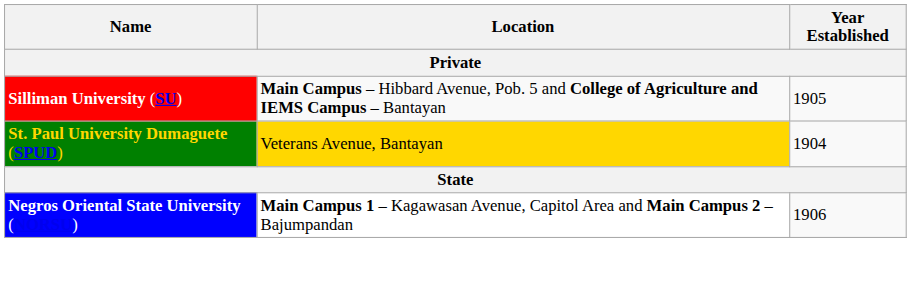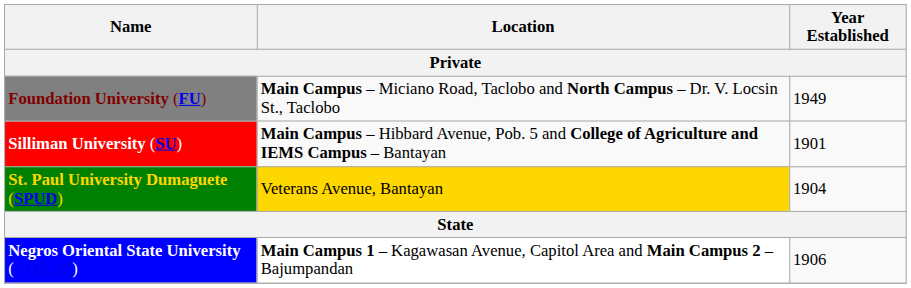 <table class = "wikitable">
 <tr>
 <th>Name</th>
 <th>Location</th>
 <th>Year Established</th>
 </tr>
 <tr>
 <th colspan="3" scope="col">Private</th>
 </tr>
 <tr>
+<td style="background-color:gray;color:maroon;"><strong>Foundation University</strong> (<strong><a href='#'>FU</a></strong>)</td>
+<td><strong>Main Campus</strong> – Miciano Road, Taclobo and <strong>North Campus</strong> – Dr. V. Locsin St., Taclobo</td>
+<td>1949</td>
+</tr>
+<tr>
 <td style="background-color:red;color:white;"><strong>Silliman University</strong> (<strong><a href='#'>SU</a></strong>)</td>
 <td><strong>Main Campus</strong> – Hibbard Avenue, Pob. 5 and <strong>College of Agriculture and IEMS Campus</strong> – Bantayan</td>
-<td>1905</td>
+<td>1901</td>
 </tr>
 <tr>
 <td style="background-color:green;color:gold;"><strong>St. Paul University Dumaguete</strong> (<strong><a href='#'>SPUD</a></strong>)</td>
 <td style="background-color:gold;">Veterans Avenue, Bantayan</td>
 <td>1904</td>
 </tr>
 <tr>
 <th colspan="3" scope ="col">State</th>
 </tr>
 <tr>
 <td style="background-color:blue;color:white;"><strong>Negros Oriental State University</strong> (<strong><a href='#'>NORSU</a></strong>)</td>
 <td style="background-color:white;"><strong>Main Campus 1</strong> – Kagawasan Avenue, Capitol Area and <strong>Main Campus 2</strong> – Bajumpandan</td>
 <td>1906</td>
 </tr>
 <tr>
 </tr>
 </table>
